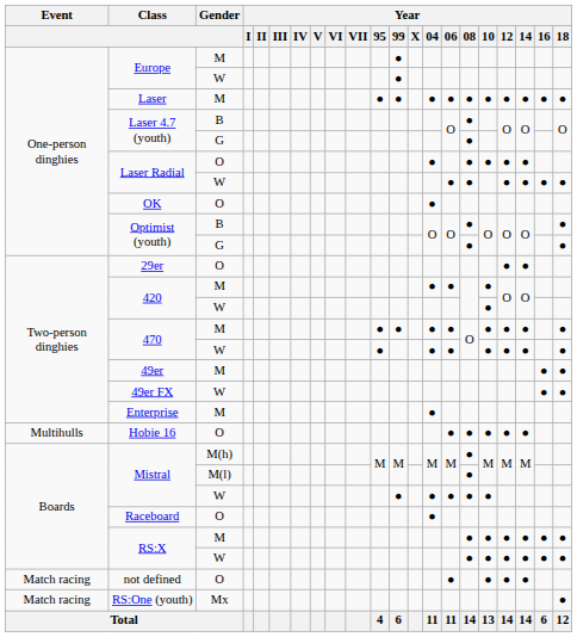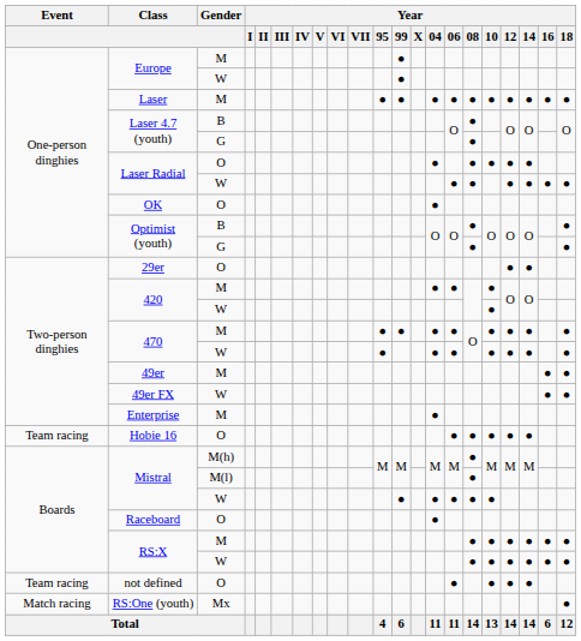 <table class=wikitable style="font-size:85%; text-align:center">
 <tr>
 <th>Event</th>
 <th>Class</th>
 <th>Gender</th>
 <th colspan=50>Year</th>
 </tr>
 <tr>
 <th colspan=3></th>
 <th>I</th>
 <th>II</th>
 <th>III</th>
 <th>IV</th>
 <th>V</th>
 <th>VI</th>
 <th>VII</th>
 <th>95</th>
 <th>99</th>
 <th>X</th>
 <th>04</th>
 <th>06</th>
 <th>08</th>
 <th>10</th>
 <th>12</th>
 <th>14</th>
 <th>16</th>
 <th>18</th>
 </tr>
 <tr>
 <td rowspan=10>One-person dinghies</td>
 <td rowspan=2><a href='#'>Europe</a></td>
 <td>M</td>
 <td></td>
 <td></td>
 <td></td>
 <td></td>
 <td></td>
 <td></td>
 <td></td>
 <td></td>
 <td>●</td>
 <td></td>
 <td></td>
 <td></td>
 <td></td>
 <td></td>
 <td></td>
 <td></td>
 <td></td>
 <td></td>
 </tr>
 <tr>
 <td>W</td>
 <td></td>
 <td></td>
 <td></td>
 <td></td>
 <td></td>
 <td></td>
 <td></td>
 <td></td>
 <td>●</td>
 <td></td>
 <td></td>
 <td></td>
 <td></td>
 <td></td>
 <td></td>
 <td></td>
 <td></td>
 <td></td>
 </tr>
 <tr>
 <td><a href='#'>Laser</a></td>
 <td>M</td>
 <td></td>
 <td></td>
 <td></td>
 <td></td>
 <td></td>
 <td></td>
 <td></td>
 <td>●</td>
 <td>●</td>
 <td></td>
 <td>●</td>
 <td>●</td>
 <td>●</td>
 <td>●</td>
 <td>●</td>
 <td>●</td>
 <td>●</td>
 <td>●</td>
 </tr>
 <tr>
 <td rowspan=2><a href='#'>Laser 4.7</a> (youth)</td>
 <td>B</td>
 <td></td>
 <td></td>
 <td></td>
 <td></td>
 <td></td>
 <td></td>
 <td></td>
 <td></td>
 <td></td>
 <td></td>
 <td></td>
 <td rowspan=2>O</td>
 <td>●</td>
 <td></td>
 <td rowspan=2>O</td>
 <td rowspan=2>O</td>
 <td></td>
 <td rowspan=2>O</td>
 </tr>
 <tr>
 <td>G</td>
 <td></td>
 <td></td>
 <td></td>
 <td></td>
 <td></td>
 <td></td>
 <td></td>
 <td></td>
 <td></td>
 <td></td>
 <td></td>
 <td>●</td>
 <td></td>
 <td></td>
 </tr>
 <tr>
 <td rowspan=2><a href='#'>Laser Radial</a></td>
 <td>O</td>
 <td></td>
 <td></td>
 <td></td>
 <td></td>
 <td></td>
 <td></td>
 <td></td>
 <td></td>
 <td></td>
 <td></td>
 <td>●</td>
 <td></td>
 <td>●</td>
 <td>●</td>
 <td>●</td>
 <td>●</td>
 <td></td>
 <td></td>
 </tr>
 <tr>
 <td>W</td>
 <td></td>
 <td></td>
 <td></td>
 <td></td>
 <td></td>
 <td></td>
 <td></td>
 <td></td>
 <td></td>
 <td></td>
 <td></td>
 <td>●</td>
 <td>●</td>
 <td></td>
 <td>●</td>
 <td>●</td>
 <td>●</td>
 <td>●</td>
 </tr>
 <tr>
 <td><a href='#'>OK</a></td>
 <td>O</td>
 <td></td>
 <td></td>
 <td></td>
 <td></td>
 <td></td>
 <td></td>
 <td></td>
 <td></td>
 <td></td>
 <td></td>
 <td>●</td>
 <td></td>
 <td></td>
 <td></td>
 <td></td>
 <td></td>
 <td></td>
 <td></td>
 </tr>
 <tr>
 <td rowspan=2><a href='#'>Optimist</a> (youth)</td>
 <td>B</td>
 <td></td>
 <td></td>
 <td></td>
 <td></td>
 <td></td>
 <td></td>
 <td></td>
 <td></td>
 <td></td>
 <td></td>
 <td rowspan=2>O</td>
 <td rowspan=2>O</td>
 <td>●</td>
 <td rowspan=2>O</td>
 <td rowspan=2>O</td>
 <td rowspan=2>O</td>
 <td></td>
 <td>●</td>
 </tr>
 <tr>
 <td>G</td>
 <td></td>
 <td></td>
 <td></td>
 <td></td>
 <td></td>
 <td></td>
 <td></td>
 <td></td>
 <td></td>
 <td></td>
 <td>●</td>
 <td></td>
 <td>●</td>
 </tr>
 <tr>
 <td rowspan=8>Two-person dinghies</td>
 <td><a href='#'>29er</a></td>
 <td>O</td>
 <td></td>
 <td></td>
 <td></td>
 <td></td>
 <td></td>
 <td></td>
 <td></td>
 <td></td>
 <td></td>
 <td></td>
 <td></td>
 <td></td>
 <td></td>
 <td></td>
 <td>●</td>
 <td>●</td>
 <td></td>
 <td></td>
 </tr>
 <tr>
 <td rowspan=2><a href='#'>420</a></td>
 <td>M</td>
 <td></td>
 <td></td>
 <td></td>
 <td></td>
 <td></td>
 <td></td>
 <td></td>
 <td></td>
 <td></td>
 <td></td>
 <td>●</td>
 <td>●</td>
 <td rowspan=2></td>
 <td>●</td>
 <td rowspan=2>O</td>
 <td rowspan=2>O</td>
 <td></td>
 <td></td>
 </tr>
 <tr>
 <td>W</td>
 <td></td>
 <td></td>
 <td></td>
 <td></td>
 <td></td>
 <td></td>
 <td></td>
 <td></td>
 <td></td>
 <td></td>
 <td></td>
 <td></td>
 <td>●</td>
 <td></td>
 <td></td>
 </tr>
 <tr>
 <td rowspan=2><a href='#'>470</a></td>
 <td>M</td>
 <td></td>
 <td></td>
 <td></td>
 <td></td>
 <td></td>
 <td></td>
 <td></td>
 <td>●</td>
 <td>●</td>
 <td></td>
 <td>●</td>
 <td>●</td>
 <td rowspan=2>O</td>
 <td>●</td>
 <td>●</td>
 <td>●</td>
 <td></td>
 <td>●</td>
 </tr>
 <tr>
 <td>W</td>
 <td></td>
 <td></td>
 <td></td>
 <td></td>
 <td></td>
 <td></td>
 <td></td>
 <td>●</td>
 <td></td>
 <td></td>
 <td>●</td>
 <td>●</td>
 <td>●</td>
 <td>●</td>
 <td>●</td>
 <td></td>
 <td>●</td>
 </tr>
 <tr>
 <td><a href='#'>49er</a></td>
 <td>M</td>
 <td></td>
 <td></td>
 <td></td>
 <td></td>
 <td></td>
 <td></td>
 <td></td>
 <td></td>
 <td></td>
 <td></td>
 <td></td>
 <td></td>
 <td></td>
 <td></td>
 <td></td>
 <td></td>
 <td>●</td>
 <td>●</td>
 </tr>
 <tr>
 <td><a href='#'>49er FX</a></td>
 <td>W</td>
 <td></td>
 <td></td>
 <td></td>
 <td></td>
 <td></td>
 <td></td>
 <td></td>
 <td></td>
 <td></td>
 <td></td>
 <td></td>
 <td></td>
 <td></td>
 <td></td>
 <td></td>
 <td></td>
 <td>●</td>
 <td>●</td>
 </tr>
 <tr>
 <td><a href='#'>Enterprise</a></td>
 <td>M</td>
 <td></td>
 <td></td>
 <td></td>
 <td></td>
 <td></td>
 <td></td>
 <td></td>
 <td></td>
 <td></td>
 <td></td>
 <td>●</td>
 <td></td>
 <td></td>
 <td></td>
 <td></td>
 <td></td>
 <td></td>
 <td></td>
 </tr>
 <tr>
-<td>Multihulls</td>
+<td>Team racing</td>
 <td><a href='#'>Hobie 16</a></td>
 <td>O</td>
 <td></td>
 <td></td>
 <td></td>
 <td></td>
 <td></td>
 <td></td>
 <td></td>
 <td></td>
 <td></td>
 <td></td>
 <td></td>
 <td>●</td>
 <td>●</td>
 <td>●</td>
 <td>●</td>
 <td>●</td>
 <td></td>
 <td></td>
 </tr>
 <tr>
 <td rowspan=6>Boards</td>
 <td rowspan=3><a href='#'>Mistral</a></td>
 <td>M(h)</td>
 <td></td>
 <td></td>
 <td></td>
 <td></td>
 <td></td>
 <td></td>
 <td></td>
 <td rowspan=2>M</td>
 <td rowspan=2>M</td>
 <td></td>
 <td rowspan=2>M</td>
 <td rowspan=2>M</td>
 <td>●</td>
 <td rowspan=2>M</td>
 <td rowspan=2>M</td>
 <td rowspan=2>M</td>
 <td></td>
 <td></td>
 </tr>
 <tr>
 <td>M(l)</td>
 <td></td>
 <td></td>
 <td></td>
 <td></td>
 <td></td>
 <td></td>
 <td></td>
 <td></td>
 <td>●</td>
 <td></td>
 <td></td>
 </tr>
 <tr>
 <td>W</td>
 <td></td>
 <td></td>
 <td></td>
 <td></td>
 <td></td>
 <td></td>
 <td></td>
 <td></td>
 <td>●</td>
 <td></td>
 <td>●</td>
 <td>●</td>
 <td>●</td>
 <td>●</td>
 <td></td>
 <td></td>
 <td></td>
 <td></td>
 </tr>
 <tr>
 <td><a href='#'>Raceboard</a></td>
 <td>O</td>
 <td></td>
 <td></td>
 <td></td>
 <td></td>
 <td></td>
 <td></td>
 <td></td>
 <td></td>
 <td></td>
 <td></td>
 <td>●</td>
 <td></td>
 <td></td>
 <td></td>
 <td></td>
 <td></td>
 <td></td>
 <td></td>
 </tr>
 <tr>
 <td rowspan=2><a href='#'>RS:X</a></td>
 <td>M</td>
 <td></td>
 <td></td>
 <td></td>
 <td></td>
 <td></td>
 <td></td>
 <td></td>
 <td></td>
 <td></td>
 <td></td>
 <td></td>
 <td></td>
 <td>●</td>
 <td>●</td>
 <td>●</td>
 <td>●</td>
 <td>●</td>
 <td>●</td>
 </tr>
 <tr>
 <td>W</td>
 <td></td>
 <td></td>
 <td></td>
 <td></td>
 <td></td>
 <td></td>
 <td></td>
 <td></td>
 <td></td>
 <td></td>
 <td></td>
 <td></td>
 <td>●</td>
 <td>●</td>
 <td>●</td>
 <td>●</td>
 <td>●</td>
 <td>●</td>
 </tr>
 <tr>
-<td>Match racing</td>
+<td>Team racing</td>
 <td>not defined</td>
 <td>O</td>
 <td></td>
 <td></td>
 <td></td>
 <td></td>
 <td></td>
 <td></td>
 <td></td>
 <td></td>
 <td></td>
 <td></td>
 <td></td>
 <td>●</td>
 <td></td>
 <td>●</td>
 <td>●</td>
 <td>●</td>
 <td></td>
 <td></td>
 </tr>
 <tr>
 <td>Match racing</td>
 <td><a href='#'>RS:One</a> (youth)</td>
 <td>Mx</td>
 <td></td>
 <td></td>
 <td></td>
 <td></td>
 <td></td>
 <td></td>
 <td></td>
 <td></td>
 <td></td>
 <td></td>
 <td></td>
 <td></td>
 <td></td>
 <td></td>
 <td></td>
 <td></td>
 <td></td>
 <td>●</td>
 </tr>
 <tr>
 <th colspan=3>Total</th>
 <th></th>
 <th></th>
 <th></th>
 <th></th>
 <th></th>
 <th></th>
 <th></th>
 <th>4</th>
 <th>6</th>
 <th></th>
 <th>11</th>
 <th>11</th>
 <th>14</th>
 <th>13</th>
 <th>14</th>
 <th>14</th>
 <th>6</th>
 <th>12</th>
 </tr>
 </table>
